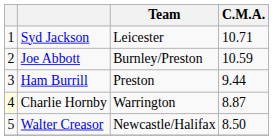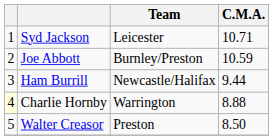 <table class=wikitable>
 <tr>
 <th></th>
 <th></th>
 <th>Team</th>
 <th>C.M.A.</th>
 </tr>
 <tr>
 <td align="center">1</td>
 <td><a href='#'>Syd Jackson</a></td>
 <td>Leicester</td>
 <td>10.71</td>
 </tr>
 <tr>
 <td align="center">2</td>
 <td><a href='#'>Joe Abbott</a></td>
 <td>Burnley/Preston</td>
 <td>10.59</td>
 </tr>
 <tr>
 <td align="center">3</td>
 <td><a href='#'>Ham Burrill</a></td>
-<td>Preston</td>
+<td>Newcastle/Halifax</td>
 <td>9.44</td>
 </tr>
 <tr>
 <td align="center" style="background: lightyellow;">4</td>
 <td>Charlie Hornby</td>
 <td>Warrington</td>
-<td>8.87</td>
+<td>8.88</td>
 </tr>
 <tr>
 <td align="center">5</td>
 <td><a href='#'>Walter Creasor</a></td>
-<td>Newcastle/Halifax</td>
+<td>Preston</td>
 <td>8.50</td>
 </tr>
 <tr>
 </tr>
 </table>
